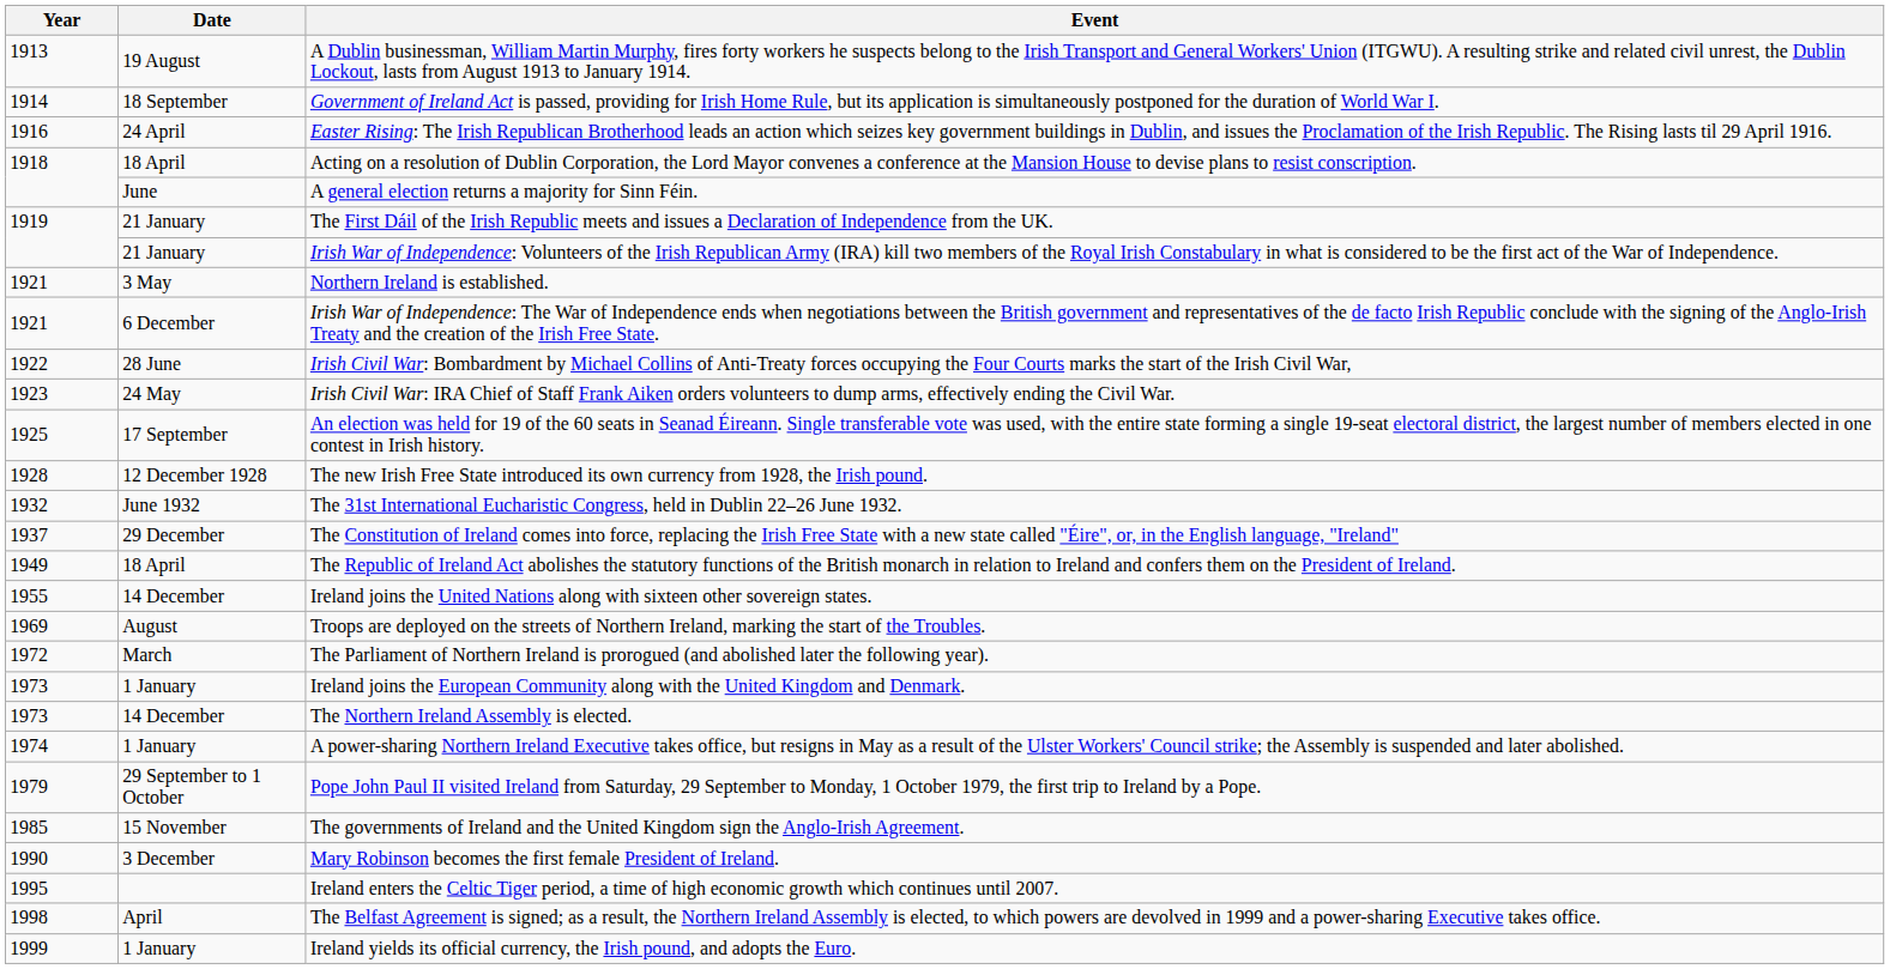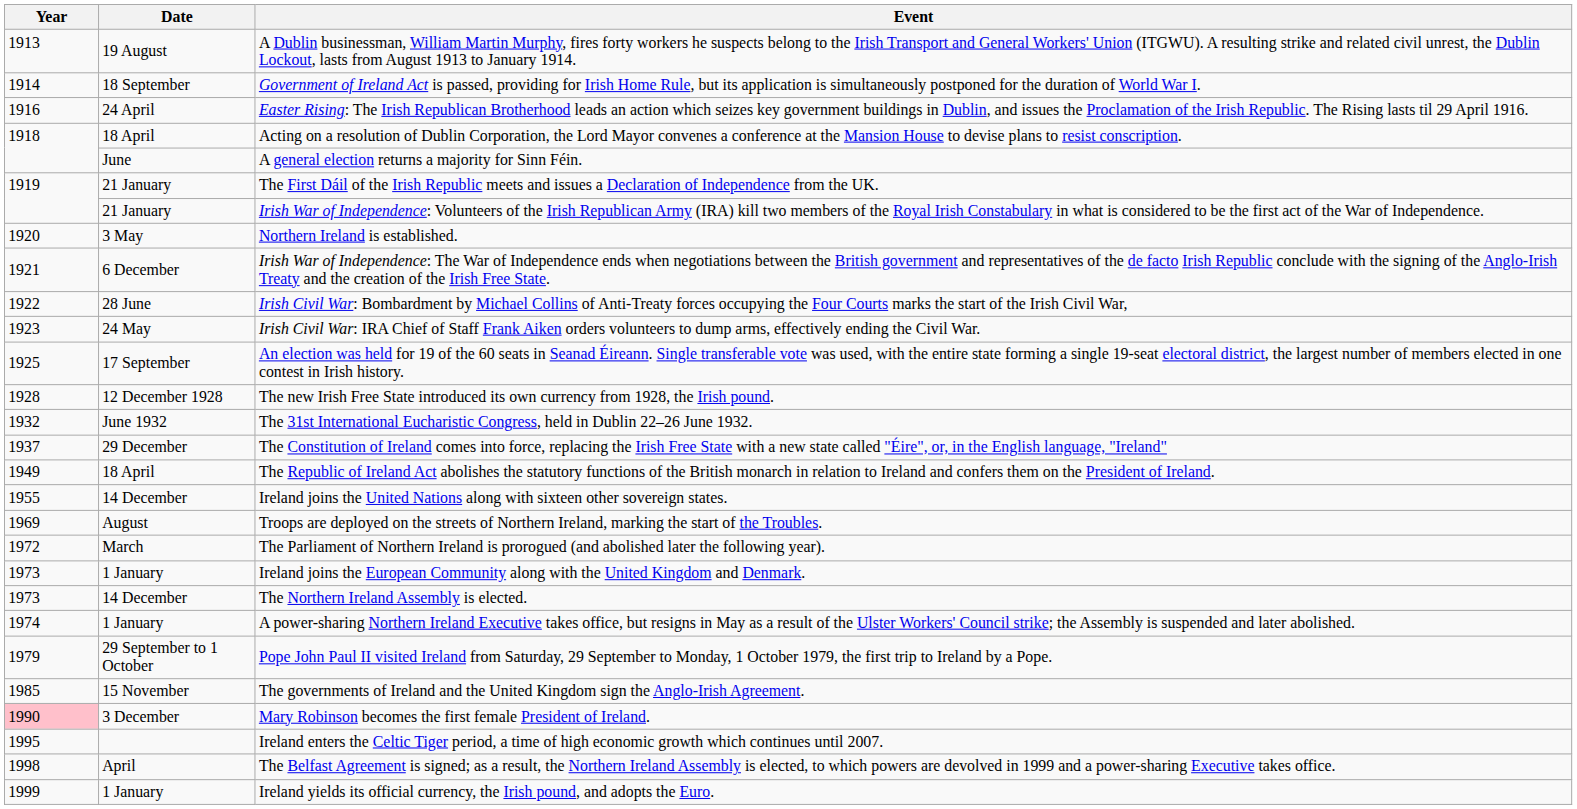 <table class="wikitable" width="100%">
 <tr>
 <th style="width:6%">Year</th>
 <th style="width:10%">Date</th>
 <th>Event</th>
 </tr>
 <tr>
 <td valign="top">1913</td>
 <td>19 August</td>
 <td>A <a href='#'>Dublin</a> businessman, <a href='#'>William Martin Murphy</a>, fires forty workers he suspects belong to the <a href='#'>Irish Transport and General Workers' Union</a> (ITGWU). A resulting strike and related civil unrest, the <a href='#'>Dublin Lockout</a>, lasts from August 1913 to January 1914.</td>
 </tr>
 <tr>
 <td>1914</td>
 <td>18 September</td>
 <td><em><a href='#'>Government of Ireland Act</a></em> is passed, providing for <a href='#'>Irish Home Rule</a>, but its application is simultaneously postponed for the duration of <a href='#'>World War I</a>.</td>
 </tr>
 <tr>
 <td valign="top">1916</td>
 <td>24 April</td>
 <td><em><a href='#'>Easter Rising</a></em>: The <a href='#'>Irish Republican Brotherhood</a> leads an action which seizes key government buildings in <a href='#'>Dublin</a>, and issues the <a href='#'>Proclamation of the Irish Republic</a>. The Rising lasts til 29 April 1916.</td>
 </tr>
 <tr>
 <td rowspan="2" valign="top">1918</td>
 <td>18 April</td>
 <td>Acting on a resolution of Dublin Corporation, the Lord Mayor convenes a conference at the <a href='#'>Mansion House</a> to devise plans to <a href='#'>resist conscription</a>.</td>
 </tr>
 <tr>
 <td>June</td>
 <td>A <a href='#'>general election</a> returns a majority for Sinn Féin.</td>
 </tr>
 <tr>
 <td rowspan="2" valign="top">1919</td>
 <td>21 January</td>
 <td>The <a href='#'>First Dáil</a> of the <a href='#'>Irish Republic</a> meets and issues a <a href='#'>Declaration of Independence</a> from the UK.</td>
 </tr>
 <tr>
 <td>21 January</td>
 <td><em><a href='#'>Irish War of Independence</a></em>: Volunteers of the <a href='#'>Irish Republican Army</a> (IRA) kill two members of the <a href='#'>Royal Irish Constabulary</a> in what is considered to be the first act of the War of Independence.</td>
 </tr>
 <tr>
-<td>1921</td>
+<td>1920</td>
 <td>3 May</td>
 <td><a href='#'>Northern Ireland</a> is established.</td>
 </tr>
 <tr>
 <td>1921</td>
 <td>6 December</td>
 <td><em>Irish War of Independence</em>: The War of Independence ends when negotiations between the <a href='#'>British government</a> and representatives of the <a href='#'>de facto</a> <a href='#'>Irish Republic</a> conclude with the signing of the <a href='#'>Anglo-Irish Treaty</a> and the creation of the <a href='#'>Irish Free State</a>.</td>
 </tr>
 <tr>
 <td>1922</td>
 <td>28 June</td>
 <td><em><a href='#'>Irish Civil War</a></em>: Bombardment by <a href='#'>Michael Collins</a> of Anti-Treaty forces occupying the <a href='#'>Four Courts</a> marks the start of the Irish Civil War,</td>
 </tr>
 <tr>
 <td>1923</td>
 <td>24 May</td>
 <td><em>Irish Civil War</em>: IRA Chief of Staff <a href='#'>Frank Aiken</a> orders volunteers to dump arms, effectively ending the Civil War.</td>
 </tr>
 <tr>
 <td>1925</td>
 <td>17 September</td>
 <td><a href='#'>An election was held</a> for 19 of the 60 seats in <a href='#'>Seanad Éireann</a>. <a href='#'>Single transferable vote</a> was used, with the entire state forming a single 19-seat <a href='#'>electoral district</a>, the largest number of members elected in one contest in Irish history.</td>
 </tr>
 <tr>
 <td>1928</td>
 <td>12 December 1928</td>
 <td>The new Irish Free State introduced its own currency from 1928, the <a href='#'>Irish pound</a>.</td>
 </tr>
 <tr>
 <td>1932</td>
 <td>June 1932</td>
 <td>The <a href='#'>31st International Eucharistic Congress</a>, held in Dublin 22–26 June 1932.</td>
 </tr>
 <tr>
 <td>1937</td>
 <td>29 December</td>
 <td>The <a href='#'>Constitution of Ireland</a> comes into force, replacing the <a href='#'>Irish Free State</a> with a new state called <a href='#'>"Éire", or, in the English language, "Ireland"</a></td>
 </tr>
 <tr>
 <td>1949</td>
 <td>18 April</td>
 <td>The <a href='#'>Republic of Ireland Act</a> abolishes the statutory functions of the British monarch in relation to Ireland and confers them on the <a href='#'>President of Ireland</a>.</td>
 </tr>
 <tr>
 <td>1955</td>
 <td>14 December</td>
 <td>Ireland joins the <a href='#'>United Nations</a> along with sixteen other sovereign states.</td>
 </tr>
 <tr>
 <td>1969</td>
 <td>August</td>
 <td>Troops are deployed on the streets of Northern Ireland, marking the start of <a href='#'>the Troubles</a>.</td>
 </tr>
 <tr>
 <td>1972</td>
 <td>March</td>
 <td>The Parliament of Northern Ireland is prorogued (and abolished later the following year).</td>
 </tr>
 <tr>
 <td>1973</td>
 <td>1 January</td>
 <td>Ireland joins the <a href='#'>European Community</a> along with the <a href='#'>United Kingdom</a> and <a href='#'>Denmark</a>.</td>
 </tr>
 <tr>
 <td>1973</td>
 <td>14 December</td>
 <td>The <a href='#'>Northern Ireland Assembly</a> is elected.</td>
 </tr>
 <tr>
 <td>1974</td>
 <td>1 January</td>
 <td>A power-sharing <a href='#'>Northern Ireland Executive</a> takes office, but resigns in May as a result of the <a href='#'>Ulster Workers' Council strike</a>; the Assembly is suspended and later abolished.</td>
 </tr>
 <tr>
 <td>1979</td>
 <td>29 September to 1 October</td>
 <td><a href='#'>Pope John Paul II visited Ireland</a> from Saturday, 29 September to Monday, 1 October 1979, the first trip to Ireland by a Pope.</td>
 </tr>
 <tr>
 <td>1985</td>
 <td>15 November</td>
 <td>The governments of Ireland and the United Kingdom sign the <a href='#'>Anglo-Irish Agreement</a>.</td>
 </tr>
 <tr>
-<td>1990</td>
+<td style="background: pink;">1990</td>
 <td>3 December</td>
 <td><a href='#'>Mary Robinson</a> becomes the first female <a href='#'>President of Ireland</a>.</td>
 </tr>
 <tr>
 <td>1995</td>
 <td></td>
 <td>Ireland enters the <a href='#'>Celtic Tiger</a> period, a time of high economic growth which continues until 2007.</td>
 </tr>
 <tr>
 <td>1998</td>
 <td>April</td>
 <td>The <a href='#'>Belfast Agreement</a> is signed; as a result, the <a href='#'>Northern Ireland Assembly</a> is elected, to which powers are devolved in 1999 and a power-sharing <a href='#'>Executive</a> takes office.</td>
 </tr>
 <tr>
 <td>1999</td>
 <td>1 January</td>
 <td>Ireland yields its official currency, the <a href='#'>Irish pound</a>, and adopts the <a href='#'>Euro</a>.</td>
 </tr>
 </table>
